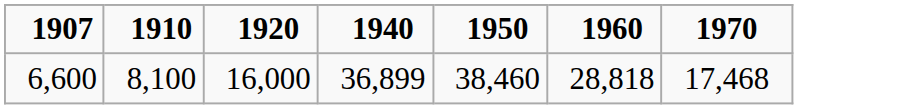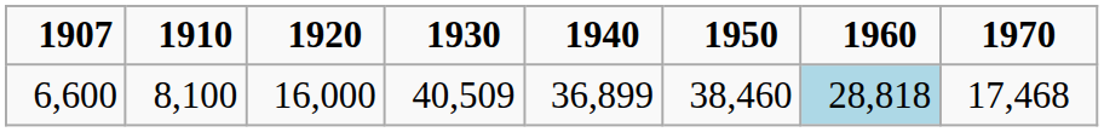 <table class="wikitable">
 <tr>
 <td align=center>  <strong>1907</strong></td>
 <td align=center>  <strong>1910</strong></td>
 <td align=center>  <strong>1920</strong></td>
+<td align=center>  <strong>1930</strong></td>
 <td align=center>  <strong>1940</strong></td>
 <td align=center>  <strong>1950</strong></td>
 <td align=center>  <strong>1960</strong></td>
 <td align=center>  <strong>1970</strong>  </td>
 </tr>
 <tr>
 <td align=center>  6,600</td>
 <td align=center>  8,100</td>
 <td align=center>  16,000</td>
+<td align=center>  40,509</td>
 <td align=center>  36,899</td>
 <td align=center>  38,460</td>
-<td align=center>  28,818</td>
+<td align=center style="background: lightblue;">  28,818</td>
 <td align=center>  17,468  </td>
 </tr>
 </table>
